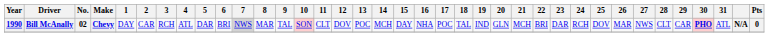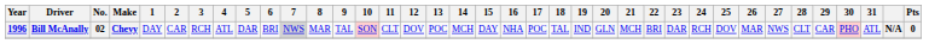 <table class="wikitable" style="text-align:center; font-size:75%">
 <tr>
 <th>Year</th>
 <th>Driver</th>
 <th>No.</th>
 <th>Make</th>
 <th>1</th>
 <th>2</th>
 <th>3</th>
 <th>4</th>
 <th>5</th>
 <th>6</th>
 <th>7</th>
 <th>8</th>
 <th>9</th>
 <th>10</th>
 <th>11</th>
 <th>12</th>
 <th>13</th>
 <th>14</th>
 <th>15</th>
 <th>16</th>
 <th>17</th>
 <th>18</th>
 <th>19</th>
 <th>20</th>
 <th>21</th>
 <th>22</th>
 <th>23</th>
 <th>24</th>
 <th>25</th>
 <th>26</th>
 <th>27</th>
 <th>28</th>
 <th>29</th>
 <th>30</th>
 <th>31</th>
 <th></th>
 <th>Pts</th>
 </tr>
 <tr>
-<th><a href='#'>1990</a></th>
+<th><a href='#'>1996</a></th>
 <th><a href='#'>Bill McAnally</a></th>
 <th>02</th>
 <th><a href='#'>Chevy</a></th>
 <td><a href='#'>DAY</a></td>
 <td><a href='#'>CAR</a></td>
 <td><a href='#'>RCH</a></td>
 <td><a href='#'>ATL</a></td>
 <td><a href='#'>DAR</a></td>
 <td><a href='#'>BRI</a></td>
 <td style="background: lightgrey;"><a href='#'>NWS</a></td>
 <td><a href='#'>MAR</a></td>
 <td><a href='#'>TAL</a></td>
 <td style="background:#FFCFCF;"><a href='#'>SON</a><br></td>
 <td><a href='#'>CLT</a></td>
 <td><a href='#'>DOV</a></td>
 <td><a href='#'>POC</a></td>
 <td><a href='#'>MCH</a></td>
 <td><a href='#'>DAY</a></td>
 <td><a href='#'>NHA</a></td>
 <td><a href='#'>POC</a></td>
 <td><a href='#'>TAL</a></td>
 <td><a href='#'>IND</a></td>
 <td><a href='#'>GLN</a></td>
 <td><a href='#'>MCH</a></td>
 <td><a href='#'>BRI</a></td>
 <td><a href='#'>DAR</a></td>
 <td><a href='#'>RCH</a></td>
 <td><a href='#'>DOV</a></td>
 <td><a href='#'>MAR</a></td>
 <td><a href='#'>NWS</a></td>
 <td><a href='#'>CLT</a></td>
 <td><a href='#'>CAR</a></td>
-<td style="background:#FFCFCF;"><strong><a href='#'>PHO</a><br></strong></td>
+<td style="background:#FFCFCF;"><a href='#'>PHO</a><br></td>
 <td><a href='#'>ATL</a></td>
 <th>N/A</th>
 <th>0</th>
 </tr>
 <tr>
 </tr>
 </table>
